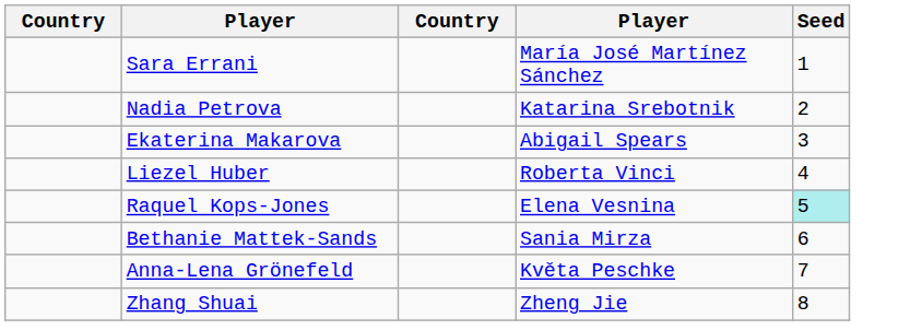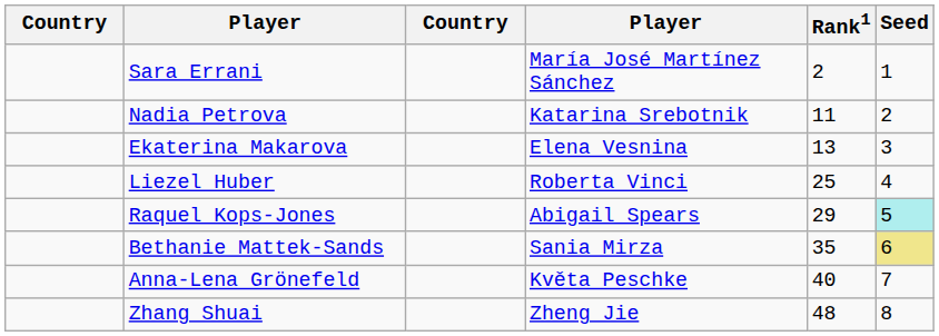 <table class="sortable wikitable">
 <tr>
 <th width="70">Country</th>
 <th width="175">Player</th>
 <th width="70">Country</th>
 <th width="175">Player</th>
+<th>Rank<sup>1</sup></th>
 <th>Seed</th>
 </tr>
 <tr>
 <td></td>
 <td><a href='#'>Sara Errani</a></td>
 <td></td>
 <td><a href='#'>María José Martínez Sánchez</a></td>
+<td>2</td>
 <td>1</td>
 </tr>
 <tr>
 <td></td>
 <td><a href='#'>Nadia Petrova</a></td>
 <td></td>
 <td><a href='#'>Katarina Srebotnik</a></td>
+<td>11</td>
 <td>2</td>
 </tr>
 <tr>
 <td></td>
 <td><a href='#'>Ekaterina Makarova</a></td>
 <td></td>
-<td><a href='#'>Abigail Spears</a></td>
+<td><a href='#'>Elena Vesnina</a></td>
+<td>13</td>
 <td>3</td>
 </tr>
 <tr>
 <td></td>
 <td><a href='#'>Liezel Huber</a></td>
 <td></td>
 <td><a href='#'>Roberta Vinci</a></td>
+<td>25</td>
 <td>4</td>
 </tr>
 <tr>
 <td></td>
 <td><a href='#'>Raquel Kops-Jones</a></td>
 <td></td>
-<td><a href='#'>Elena Vesnina</a></td>
+<td><a href='#'>Abigail Spears</a></td>
+<td>29</td>
 <td style="background: paleturquoise;">5</td>
 </tr>
 <tr>
 <td></td>
 <td><a href='#'>Bethanie Mattek-Sands</a></td>
 <td></td>
 <td><a href='#'>Sania Mirza</a></td>
-<td>6</td>
+<td>35</td>
+<td style="background: khaki;">6</td>
 </tr>
 <tr>
 <td></td>
 <td><a href='#'>Anna-Lena Grönefeld</a></td>
 <td></td>
 <td><a href='#'>Květa Peschke</a></td>
+<td>40</td>
 <td>7</td>
 </tr>
 <tr>
 <td></td>
 <td><a href='#'>Zhang Shuai</a></td>
 <td></td>
 <td><a href='#'>Zheng Jie</a></td>
+<td>48</td>
 <td>8</td>
 </tr>
 </table>
